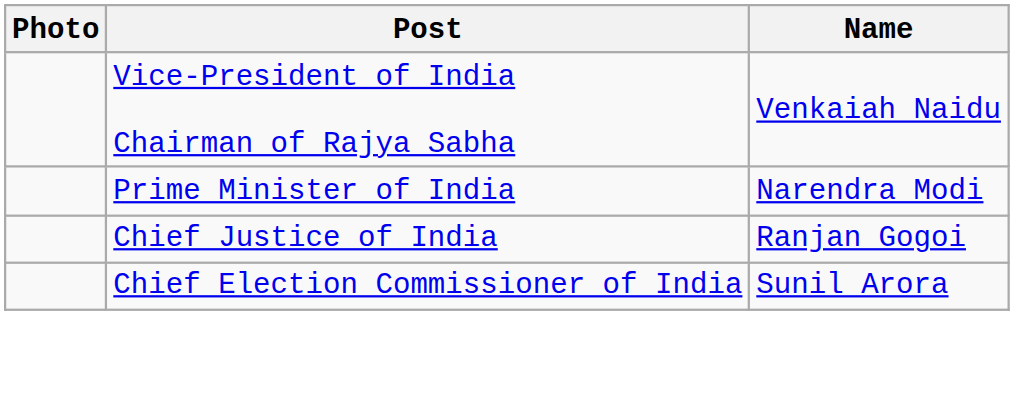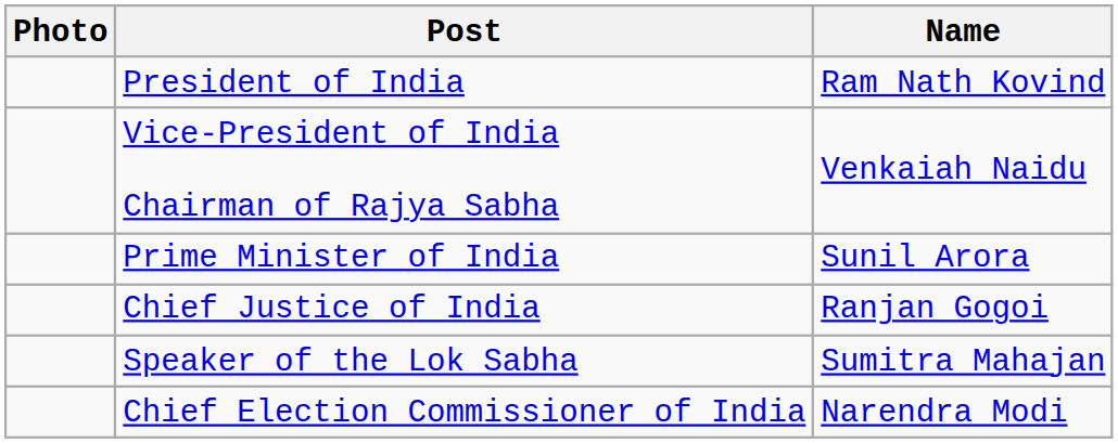 <table class=wikitable>
 <tr>
 <th>Photo</th>
 <th>Post</th>
 <th>Name</th>
+</tr>
+<tr>
+<td></td>
+<td><a href='#'>President of India</a></td>
+<td><a href='#'>Ram Nath Kovind</a></td>
 </tr>
 <tr>
 <td></td>
 <td><a href='#'>Vice-President of India</a><br><br><a href='#'>Chairman of Rajya Sabha</a></td>
 <td><a href='#'>Venkaiah Naidu</a></td>
 </tr>
 <tr>
 <td></td>
 <td><a href='#'>Prime Minister of India</a></td>
-<td><a href='#'>Narendra Modi</a></td>
+<td><a href='#'>Sunil Arora</a></td>
 </tr>
 <tr>
 <td></td>
 <td><a href='#'>Chief Justice of India</a></td>
 <td><a href='#'>Ranjan Gogoi</a></td>
 </tr>
 <tr>
 <td></td>
+<td><a href='#'>Speaker of the Lok Sabha</a></td>
+<td><a href='#'>Sumitra Mahajan</a></td>
+</tr>
+<tr>
+<td></td>
 <td><a href='#'>Chief Election Commissioner of India</a></td>
-<td><a href='#'>Sunil Arora</a></td>
+<td><a href='#'>Narendra Modi</a></td>
 </tr>
 </table>
